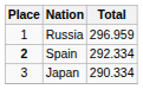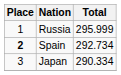 <table class="wikitable sortable" style="text-align: center">
 <tr>
 <th>Place</th>
 <th>Nation</th>
 <th>Total</th>
 </tr>
 <tr>
 <td>1</td>
 <td align=left> Russia</td>
-<td>296.959</td>
+<td>295.999</td>
 </tr>
 <tr>
 <td><strong>2</strong></td>
 <td align=left> Spain</td>
-<td>292.334</td>
+<td>292.734</td>
 </tr>
 <tr>
 <td>3</td>
 <td align=left> Japan</td>
 <td>290.334</td>
 </tr>
 <tr>
 </tr>
 </table>
